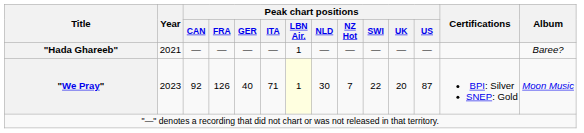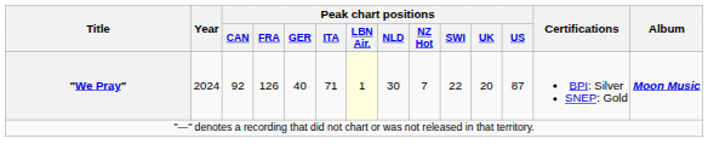 <table class="wikitable plainrowheaders" style="text-align:center;">
 <tr>
 <th scope="col" rowspan="2" style="width:15.5em;">Title</th>
 <th scope="col" rowspan="2" style="width:1em;">Year</th>
 <th scope="col" colspan="10">Peak chart positions</th>
 <th scope="col" rowspan="2">Certifications</th>
 <th scope="col" rowspan="2">Album</th>
 </tr>
 <tr>
 <th scope="col" style="width:2.5em;font-size:90%;"><a href='#'>CAN</a><br></th>
 <th scope="col" style="width:2.5em;font-size:90%;"><a href='#'>FRA</a><br></th>
 <th scope="col" style="width:2.5em;font-size:90%;"><a href='#'>GER</a><br></th>
 <th scope="col" style="width:2.5em;font-size:90%;"><a href='#'>ITA</a><br></th>
 <th scope="col" style="width:2.5em;font-size:90%;"><a href='#'>LBN<br>Air.</a><br></th>
 <th scope="col" style="width:2.5em;font-size:90%;"><a href='#'>NLD</a><br></th>
 <th scope="col" style="width:2.5em;font-size:90%;"><a href='#'>NZ<br>Hot</a><br></th>
 <th scope="col" style="width:2.5em;font-size:90%;"><a href='#'>SWI</a><br></th>
 <th scope="col" style="width:2.5em;font-size:90%;"><a href='#'>UK</a><br></th>
 <th scope="col" style="width:2.5em;font-size:90%;"><a href='#'>US</a><br></th>
 </tr>
 <tr>
-<th scope="row">"Hada Ghareeb"<br></th>
-<td>2021</td>
-<td>—</td>
-<td>—</td>
-<td>—</td>
-<td>—</td>
-<td>1</td>
-<td>—</td>
-<td>—</td>
-<td>—</td>
-<td>—</td>
-<td>—</td>
-<td></td>
-<td><em>Baree?</em></td>
-</tr>
-<tr>
 <th scope="row">"<a href='#'>We Pray</a>"<br></th>
-<td>2023</td>
+<td>2024</td>
 <td>92</td>
 <td>126</td>
 <td>40</td>
 <td>71</td>
 <td style="background: lightyellow;">1</td>
 <td>30</td>
 <td>7</td>
 <td>22</td>
 <td>20</td>
 <td>87</td>
 <td><br><ul><li><a href='#'>BPI</a>: Silver</li><li><a href='#'>SNEP</a>: Gold</li></ul></td>
-<td><em><a href='#'>Moon Music</a></em></td>
+<td><strong><em><a href='#'>Moon Music</a></em></strong></td>
 </tr>
 <tr>
 <td colspan="14" style="font-size:90%">"—" denotes a recording that did not chart or was not released in that territory.</td>
 </tr>
 </table>
